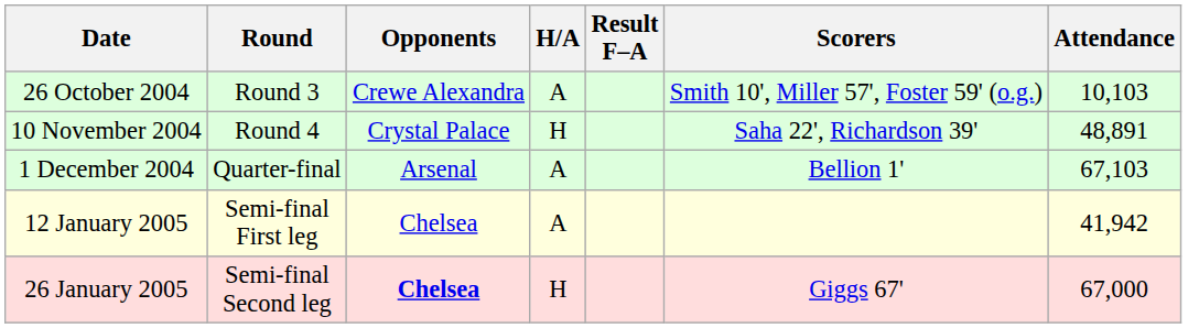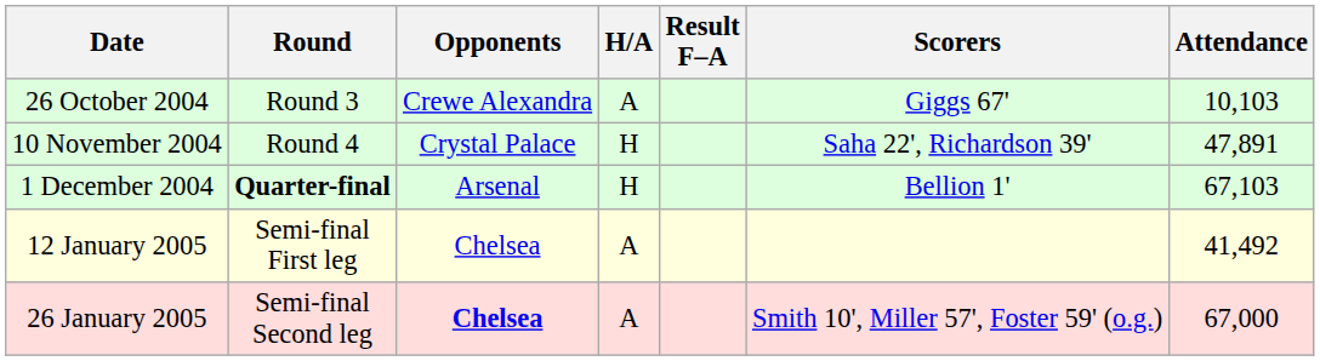 <table class="wikitable" style="text-align:center">
 <tr>
 <th>Date</th>
 <th>Round</th>
 <th>Opponents</th>
 <th>H/A</th>
 <th>Result<br>F–A</th>
 <th>Scorers</th>
 <th>Attendance</th>
 </tr>
 <tr style="background:#dfd">
 <td>26 October 2004</td>
 <td>Round 3</td>
 <td><a href='#'>Crewe Alexandra</a></td>
 <td>A</td>
 <td></td>
-<td><a href='#'>Smith</a> 10', <a href='#'>Miller</a> 57', <a href='#'>Foster</a> 59' (<a href='#'>o.g.</a>)</td>
+<td><a href='#'>Giggs</a> 67'</td>
 <td>10,103</td>
 </tr>
 <tr style="background:#dfd">
 <td>10 November 2004</td>
 <td>Round 4</td>
 <td><a href='#'>Crystal Palace</a></td>
 <td>H</td>
 <td></td>
 <td><a href='#'>Saha</a> 22', <a href='#'>Richardson</a> 39'</td>
-<td>48,891</td>
+<td>47,891</td>
 </tr>
 <tr style="background:#dfd">
 <td>1 December 2004</td>
-<td>Quarter-final</td>
+<td><strong>Quarter-final</strong></td>
 <td><a href='#'>Arsenal</a></td>
-<td>A</td>
+<td>H</td>
 <td></td>
 <td><a href='#'>Bellion</a> 1'</td>
 <td>67,103</td>
 </tr>
 <tr style="background:#ffd">
 <td>12 January 2005</td>
 <td>Semi-final<br>First leg</td>
 <td><a href='#'>Chelsea</a></td>
 <td>A</td>
 <td></td>
 <td></td>
-<td>41,942</td>
+<td>41,492</td>
 </tr>
 <tr style="background:#fdd">
 <td>26 January 2005</td>
 <td>Semi-final<br>Second leg</td>
 <td><strong><a href='#'>Chelsea</a></strong></td>
-<td>H</td>
+<td>A</td>
 <td></td>
-<td><a href='#'>Giggs</a> 67'</td>
+<td><a href='#'>Smith</a> 10', <a href='#'>Miller</a> 57', <a href='#'>Foster</a> 59' (<a href='#'>o.g.</a>)</td>
 <td>67,000</td>
 </tr>
 </table>
